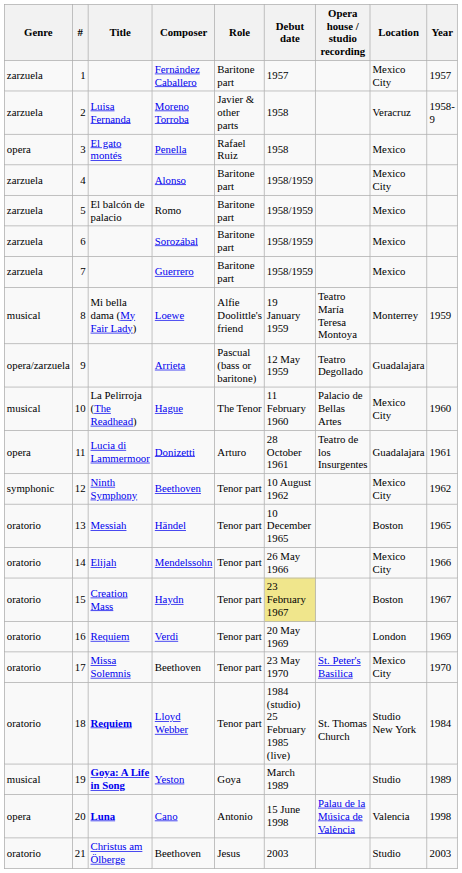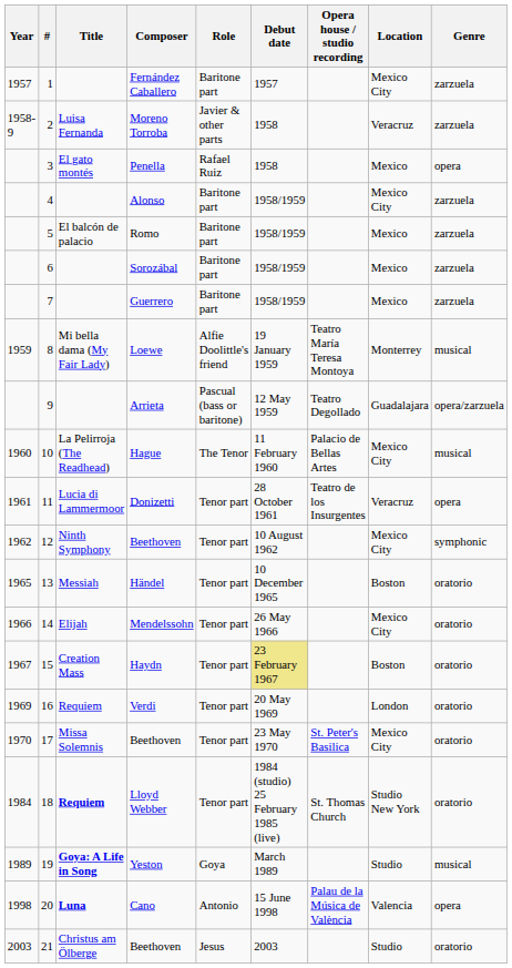 <table class="sortable wikitable" style="font-size:95%;">
 <tr>
-<th>Genre</th>
+<th>Year</th>
 <th>#</th>
 <th>Title</th>
 <th>Composer</th>
 <th>Role</th>
 <th>Debut date</th>
 <th>Opera house /<br>studio recording</th>
 <th>Location</th>
-<th>Year</th>
+<th>Genre</th>
 </tr>
 <tr>
-<td>zarzuela</td>
+<td>1957</td>
 <td align=right>1</td>
 <td></td>
 <td><a href='#'>Fernández Caballero</a></td>
 <td>Baritone part</td>
 <td>1957</td>
 <td></td>
 <td>Mexico City</td>
-<td>1957</td>
+<td>zarzuela</td>
 </tr>
 <tr>
-<td>zarzuela</td>
+<td>1958-9</td>
 <td align=right>2</td>
 <td><a href='#'>Luisa Fernanda</a></td>
 <td><a href='#'>Moreno Torroba</a></td>
 <td>Javier & other parts</td>
 <td>1958</td>
 <td></td>
 <td>Veracruz</td>
-<td>1958-9</td>
+<td>zarzuela</td>
 </tr>
 <tr>
-<td>opera</td>
+<td></td>
 <td align=right>3</td>
 <td><a href='#'>El gato montés</a></td>
 <td><a href='#'>Penella</a></td>
 <td>Rafael Ruiz</td>
 <td>1958</td>
 <td></td>
 <td>Mexico</td>
-<td></td>
+<td>opera</td>
 </tr>
 <tr>
-<td>zarzuela</td>
+<td></td>
 <td align=right>4</td>
 <td></td>
 <td><a href='#'>Alonso</a></td>
 <td>Baritone part</td>
 <td>1958/1959</td>
 <td></td>
 <td>Mexico City</td>
-<td></td>
+<td>zarzuela</td>
 </tr>
 <tr>
-<td>zarzuela</td>
+<td></td>
 <td align=right>5</td>
 <td>El balcón de palacio</td>
 <td>Romo</td>
 <td>Baritone part</td>
 <td>1958/1959</td>
 <td></td>
 <td>Mexico</td>
-<td></td>
+<td>zarzuela</td>
 </tr>
 <tr>
-<td>zarzuela</td>
+<td></td>
 <td align=right>6</td>
 <td></td>
 <td><a href='#'>Sorozábal</a></td>
 <td>Baritone part</td>
 <td>1958/1959</td>
 <td></td>
 <td>Mexico</td>
-<td></td>
+<td>zarzuela</td>
 </tr>
 <tr>
-<td>zarzuela</td>
+<td></td>
 <td align=right>7</td>
 <td></td>
 <td><a href='#'>Guerrero</a></td>
 <td>Baritone part</td>
 <td>1958/1959</td>
 <td></td>
 <td>Mexico</td>
-<td></td>
+<td>zarzuela</td>
 </tr>
 <tr>
-<td>musical</td>
+<td>1959</td>
 <td align=right>8</td>
 <td>Mi bella dama (<a href='#'>My Fair Lady</a>)</td>
 <td><a href='#'>Loewe</a></td>
 <td>Alfie Doolittle's friend</td>
 <td>19 January 1959</td>
 <td>Teatro María Teresa Montoya</td>
 <td>Monterrey</td>
-<td>1959</td>
+<td>musical</td>
 </tr>
 <tr>
-<td>opera/zarzuela</td>
+<td></td>
 <td align=right>9</td>
 <td></td>
 <td><a href='#'>Arrieta</a></td>
 <td>Pascual (bass or baritone)</td>
 <td>12 May 1959</td>
 <td>Teatro Degollado</td>
 <td>Guadalajara</td>
-<td></td>
+<td>opera/zarzuela</td>
 </tr>
 <tr>
-<td>musical</td>
+<td>1960</td>
 <td align=right>10</td>
 <td>La Pelirroja (<a href='#'>The Readhead</a>)</td>
 <td><a href='#'>Hague</a></td>
 <td>The Tenor</td>
 <td>11 February 1960</td>
 <td>Palacio de Bellas Artes</td>
 <td>Mexico City</td>
-<td>1960</td>
+<td>musical</td>
 </tr>
 <tr>
-<td>opera</td>
+<td>1961</td>
 <td align=right>11</td>
 <td><a href='#'>Lucia di Lammermoor</a></td>
 <td><a href='#'>Donizetti</a></td>
-<td>Arturo</td>
+<td>Tenor part</td>
 <td>28 October 1961</td>
 <td>Teatro de los Insurgentes</td>
-<td>Guadalajara</td>
-<td>1961</td>
+<td>Veracruz</td>
+<td>opera</td>
 </tr>
 <tr>
-<td>symphonic</td>
+<td>1962</td>
 <td align=right>12</td>
 <td><a href='#'>Ninth Symphony</a></td>
 <td><a href='#'>Beethoven</a></td>
 <td>Tenor part</td>
 <td>10 August 1962</td>
 <td></td>
 <td>Mexico City</td>
-<td>1962</td>
+<td>symphonic</td>
 </tr>
 <tr>
-<td>oratorio</td>
+<td>1965</td>
 <td align=right>13</td>
 <td><a href='#'>Messiah</a></td>
 <td><a href='#'>Händel</a></td>
 <td>Tenor part</td>
 <td>10 December 1965</td>
 <td></td>
 <td>Boston</td>
-<td>1965</td>
+<td>oratorio</td>
 </tr>
 <tr>
-<td>oratorio</td>
+<td>1966</td>
 <td align=right>14</td>
 <td><a href='#'>Elijah</a></td>
 <td><a href='#'>Mendelssohn</a></td>
 <td>Tenor part</td>
 <td>26 May 1966</td>
 <td></td>
 <td>Mexico City</td>
-<td>1966</td>
+<td>oratorio</td>
 </tr>
 <tr>
-<td>oratorio</td>
+<td>1967</td>
 <td align=right>15</td>
 <td><a href='#'>Creation Mass</a></td>
 <td><a href='#'>Haydn</a></td>
 <td>Tenor part</td>
 <td style="background: khaki;">23 February 1967</td>
 <td></td>
 <td>Boston</td>
-<td>1967</td>
+<td>oratorio</td>
 </tr>
 <tr>
-<td>oratorio</td>
+<td>1969</td>
 <td align=right>16</td>
 <td><a href='#'>Requiem</a></td>
 <td><a href='#'>Verdi</a></td>
 <td>Tenor part</td>
 <td>20 May 1969</td>
 <td></td>
 <td>London</td>
-<td>1969</td>
+<td>oratorio</td>
 </tr>
 <tr>
-<td>oratorio</td>
+<td>1970</td>
 <td align=right>17</td>
 <td><a href='#'>Missa Solemnis</a></td>
 <td>Beethoven</td>
 <td>Tenor part</td>
 <td>23 May 1970</td>
 <td><a href='#'>St. Peter's Basilica</a></td>
 <td>Mexico City</td>
-<td>1970</td>
+<td>oratorio</td>
 </tr>
 <tr>
-<td>oratorio</td>
+<td>1984</td>
 <td align=right>18</td>
 <td><strong><a href='#'>Requiem</a></strong></td>
 <td><a href='#'>Lloyd Webber</a></td>
 <td>Tenor part</td>
 <td>1984 (studio)<br> 25 February 1985 (live)</td>
 <td><br>St. Thomas Church</td>
 <td>Studio<br> New York</td>
-<td>1984</td>
+<td>oratorio</td>
 </tr>
 <tr>
-<td>musical</td>
+<td>1989</td>
 <td align=right>19</td>
 <td><strong><a href='#'>Goya: A Life in Song</a></strong></td>
 <td><a href='#'>Yeston</a></td>
 <td>Goya</td>
 <td>March 1989</td>
 <td></td>
 <td>Studio</td>
-<td>1989</td>
+<td>musical</td>
 </tr>
 <tr>
-<td>opera</td>
+<td>1998</td>
 <td align=right>20</td>
 <td><strong><a href='#'>Luna</a></strong></td>
 <td><a href='#'>Cano</a></td>
 <td>Antonio</td>
 <td>15 June 1998</td>
 <td><a href='#'>Palau de la Música de València</a></td>
 <td>Valencia</td>
-<td>1998</td>
+<td>opera</td>
 </tr>
 <tr>
-<td>oratorio</td>
+<td>2003</td>
 <td align=right>21</td>
 <td><a href='#'>Christus am Ölberge</a></td>
 <td>Beethoven</td>
 <td>Jesus</td>
 <td>2003</td>
 <td></td>
 <td>Studio</td>
-<td>2003</td>
+<td>oratorio</td>
 </tr>
 </table>
